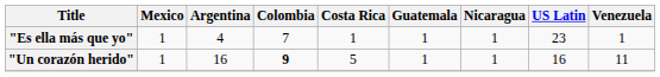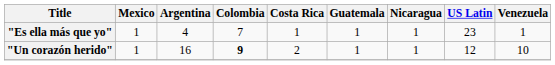 <table class="wikitable plainrowheaders" style="text-align:center;" border="1">
 <tr>
 <th>Title</th>
 <th>Mexico</th>
 <th>Argentina</th>
 <th>Colombia</th>
 <th>Costa Rica</th>
 <th>Guatemala</th>
 <th>Nicaragua</th>
 <th><a href='#'>US Latin</a></th>
 <th>Venezuela</th>
 </tr>
 <tr>
 <th scope="row">"Es ella más que yo"</th>
 <td>1</td>
 <td>4</td>
 <td>7</td>
 <td>1</td>
 <td>1</td>
 <td>1</td>
 <td>23</td>
 <td>1</td>
 </tr>
 <tr>
 <th scope="row">"Un corazón herido"</th>
 <td>1</td>
 <td>16</td>
 <td><strong>9</strong></td>
-<td>5</td>
+<td>2</td>
 <td>1</td>
 <td>1</td>
-<td>16</td>
-<td>11</td>
+<td>12</td>
+<td>10</td>
 </tr>
 <tr>
 </tr>
 </table>
